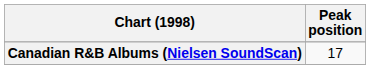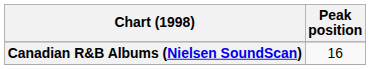 <table class="wikitable sortable plainrowheaders" style="text-align:center;">
 <tr>
 <th scope="col">Chart (1998)</th>
 <th scope="col">Peak<br>position</th>
 </tr>
 <tr>
 </tr>
 <tr>
 <th scope="row">Canadian R&B Albums (<a href='#'>Nielsen SoundScan</a>)</th>
-<td style="text-align:center;">17</td>
+<td style="text-align:center;">16</td>
 </tr>
 <tr>
 </tr>
 <tr>
 </tr>
 <tr>
 </tr>
 <tr>
 </tr>
 </table>
